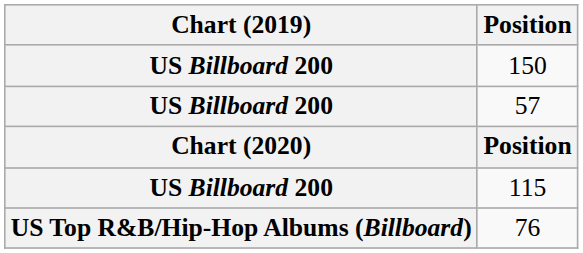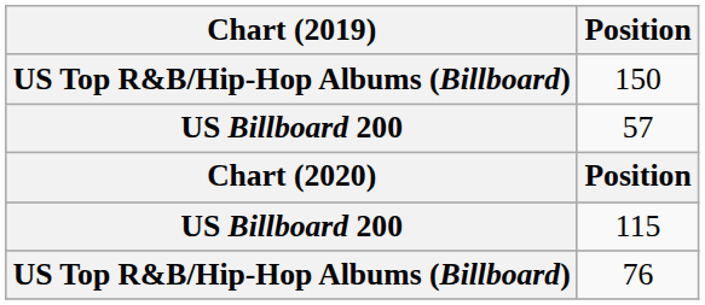 <table class="wikitable sortable plainrowheaders" style="text-align:center">
 <tr>
 <th scope="col">Chart (2019)</th>
 <th scope="col">Position</th>
 </tr>
 <tr>
-<th scope="row">US <em>Billboard</em> 200</th>
+<th scope="row">US Top R&B/Hip-Hop Albums (<em>Billboard</em>)</th>
 <td>150</td>
 </tr>
 <tr>
 <th scope="row">US <em>Billboard</em> 200</th>
 <td>57</td>
 </tr>
 <tr>
 <th scope="col">Chart (2020)</th>
 <th scope="col">Position</th>
 </tr>
 <tr>
 <th scope="row">US <em>Billboard</em> 200</th>
 <td>115</td>
 </tr>
 <tr>
 <th scope="row">US Top R&B/Hip-Hop Albums (<em>Billboard</em>)</th>
 <td>76</td>
 </tr>
 </table>
